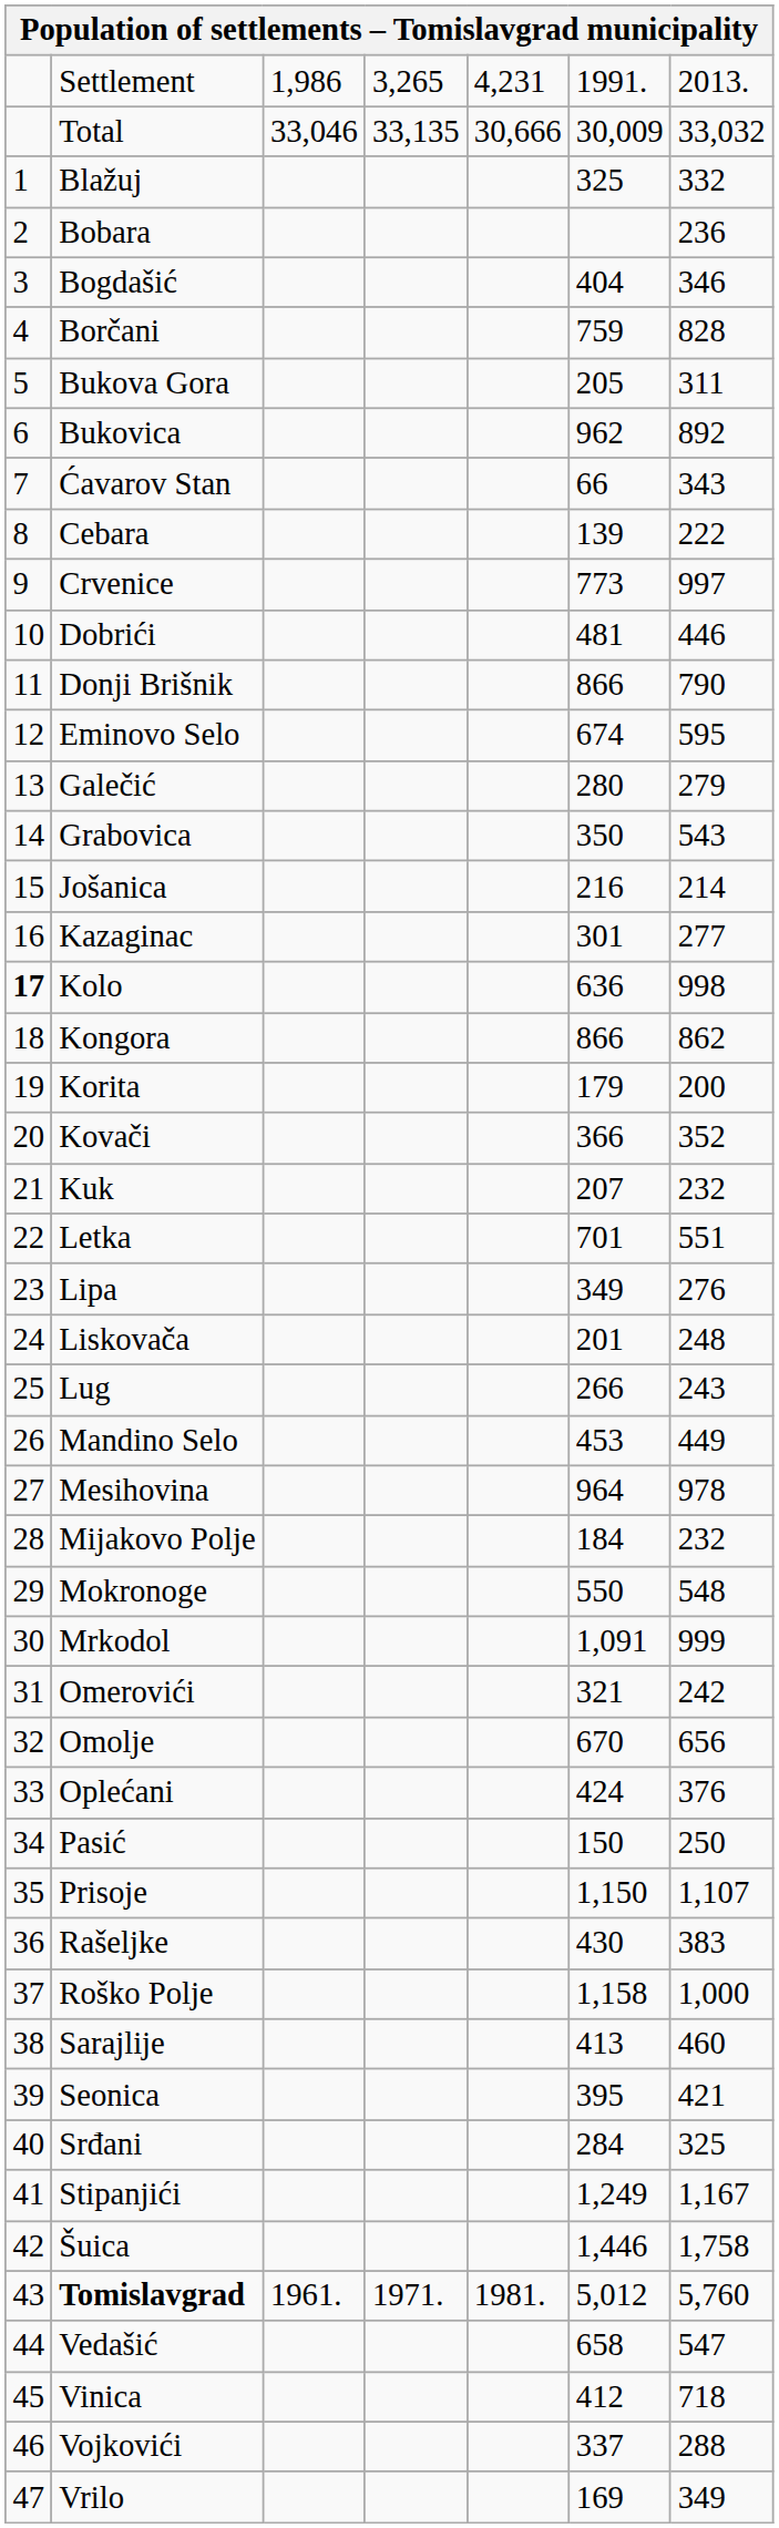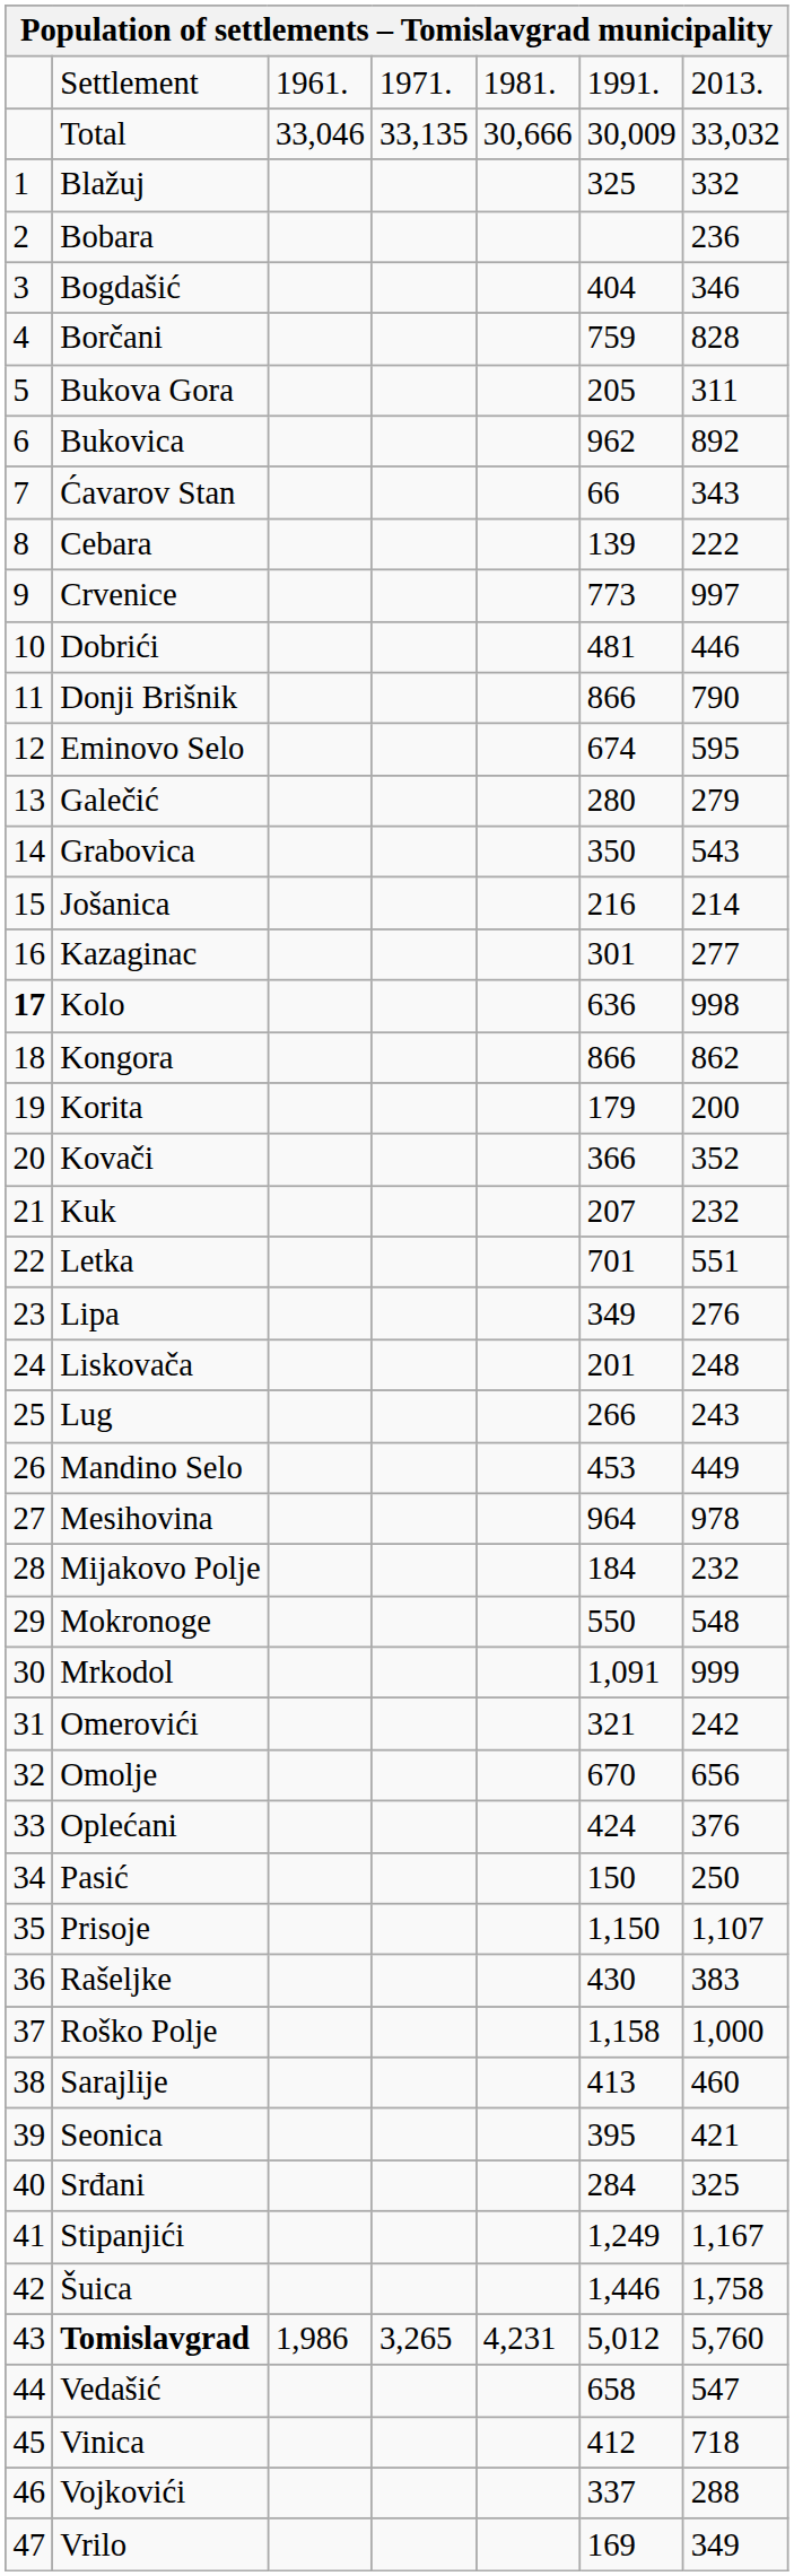 <table class="wikitable">
 <tr>
 <th colspan="7">Population of settlements – Tomislavgrad municipality</th>
 </tr>
 <tr>
 <td></td>
 <td>Settlement</td>
-<td>1,986</td>
-<td>3,265</td>
-<td>4,231</td>
+<td>1961.</td>
+<td>1971.</td>
+<td>1981.</td>
 <td>1991.</td>
 <td>2013.</td>
 </tr>
 <tr>
 <td></td>
 <td>Total</td>
 <td>33,046</td>
 <td>33,135</td>
 <td>30,666</td>
 <td>30,009</td>
 <td>33,032</td>
 </tr>
 <tr>
 <td>1</td>
 <td>Blažuj</td>
 <td></td>
 <td></td>
 <td></td>
 <td>325</td>
 <td>332</td>
 </tr>
 <tr>
 <td>2</td>
 <td>Bobara</td>
 <td></td>
 <td></td>
 <td></td>
 <td></td>
 <td>236</td>
 </tr>
 <tr>
 <td>3</td>
 <td>Bogdašić</td>
 <td></td>
 <td></td>
 <td></td>
 <td>404</td>
 <td>346</td>
 </tr>
 <tr>
 <td>4</td>
 <td>Borčani</td>
 <td></td>
 <td></td>
 <td></td>
 <td>759</td>
 <td>828</td>
 </tr>
 <tr>
 <td>5</td>
 <td>Bukova Gora</td>
 <td></td>
 <td></td>
 <td></td>
 <td>205</td>
 <td>311</td>
 </tr>
 <tr>
 <td>6</td>
 <td>Bukovica</td>
 <td></td>
 <td></td>
 <td></td>
 <td>962</td>
 <td>892</td>
 </tr>
 <tr>
 <td>7</td>
 <td>Ćavarov Stan</td>
 <td></td>
 <td></td>
 <td></td>
 <td>66</td>
 <td>343</td>
 </tr>
 <tr>
 <td>8</td>
 <td>Cebara</td>
 <td></td>
 <td></td>
 <td></td>
 <td>139</td>
 <td>222</td>
 </tr>
 <tr>
 <td>9</td>
 <td>Crvenice</td>
 <td></td>
 <td></td>
 <td></td>
 <td>773</td>
 <td>997</td>
 </tr>
 <tr>
 <td>10</td>
 <td>Dobrići</td>
 <td></td>
 <td></td>
 <td></td>
 <td>481</td>
 <td>446</td>
 </tr>
 <tr>
 <td>11</td>
 <td>Donji Brišnik</td>
 <td></td>
 <td></td>
 <td></td>
 <td>866</td>
 <td>790</td>
 </tr>
 <tr>
 <td>12</td>
 <td>Eminovo Selo</td>
 <td></td>
 <td></td>
 <td></td>
 <td>674</td>
 <td>595</td>
 </tr>
 <tr>
 <td>13</td>
 <td>Galečić</td>
 <td></td>
 <td></td>
 <td></td>
 <td>280</td>
 <td>279</td>
 </tr>
 <tr>
 <td>14</td>
 <td>Grabovica</td>
 <td></td>
 <td></td>
 <td></td>
 <td>350</td>
 <td>543</td>
 </tr>
 <tr>
 <td>15</td>
 <td>Jošanica</td>
 <td></td>
 <td></td>
 <td></td>
 <td>216</td>
 <td>214</td>
 </tr>
 <tr>
 <td>16</td>
 <td>Kazaginac</td>
 <td></td>
 <td></td>
 <td></td>
 <td>301</td>
 <td>277</td>
 </tr>
 <tr>
 <td><strong>17</strong></td>
 <td>Kolo</td>
 <td></td>
 <td></td>
 <td></td>
 <td>636</td>
 <td>998</td>
 </tr>
 <tr>
 <td>18</td>
 <td>Kongora</td>
 <td></td>
 <td></td>
 <td></td>
 <td>866</td>
 <td>862</td>
 </tr>
 <tr>
 <td>19</td>
 <td>Korita</td>
 <td></td>
 <td></td>
 <td></td>
 <td>179</td>
 <td>200</td>
 </tr>
 <tr>
 <td>20</td>
 <td>Kovači</td>
 <td></td>
 <td></td>
 <td></td>
 <td>366</td>
 <td>352</td>
 </tr>
 <tr>
 <td>21</td>
 <td>Kuk</td>
 <td></td>
 <td></td>
 <td></td>
 <td>207</td>
 <td>232</td>
 </tr>
 <tr>
 <td>22</td>
 <td>Letka</td>
 <td></td>
 <td></td>
 <td></td>
 <td>701</td>
 <td>551</td>
 </tr>
 <tr>
 <td>23</td>
 <td>Lipa</td>
 <td></td>
 <td></td>
 <td></td>
 <td>349</td>
 <td>276</td>
 </tr>
 <tr>
 <td>24</td>
 <td>Liskovača</td>
 <td></td>
 <td></td>
 <td></td>
 <td>201</td>
 <td>248</td>
 </tr>
 <tr>
 <td>25</td>
 <td>Lug</td>
 <td></td>
 <td></td>
 <td></td>
 <td>266</td>
 <td>243</td>
 </tr>
 <tr>
 <td>26</td>
 <td>Mandino Selo</td>
 <td></td>
 <td></td>
 <td></td>
 <td>453</td>
 <td>449</td>
 </tr>
 <tr>
 <td>27</td>
 <td>Mesihovina</td>
 <td></td>
 <td></td>
 <td></td>
 <td>964</td>
 <td>978</td>
 </tr>
 <tr>
 <td>28</td>
 <td>Mijakovo Polje</td>
 <td></td>
 <td></td>
 <td></td>
 <td>184</td>
 <td>232</td>
 </tr>
 <tr>
 <td>29</td>
 <td>Mokronoge</td>
 <td></td>
 <td></td>
 <td></td>
 <td>550</td>
 <td>548</td>
 </tr>
 <tr>
 <td>30</td>
 <td>Mrkodol</td>
 <td></td>
 <td></td>
 <td></td>
 <td>1,091</td>
 <td>999</td>
 </tr>
 <tr>
 <td>31</td>
 <td>Omerovići</td>
 <td></td>
 <td></td>
 <td></td>
 <td>321</td>
 <td>242</td>
 </tr>
 <tr>
 <td>32</td>
 <td>Omolje</td>
 <td></td>
 <td></td>
 <td></td>
 <td>670</td>
 <td>656</td>
 </tr>
 <tr>
 <td>33</td>
 <td>Oplećani</td>
 <td></td>
 <td></td>
 <td></td>
 <td>424</td>
 <td>376</td>
 </tr>
 <tr>
 <td>34</td>
 <td>Pasić</td>
 <td></td>
 <td></td>
 <td></td>
 <td>150</td>
 <td>250</td>
 </tr>
 <tr>
 <td>35</td>
 <td>Prisoje</td>
 <td></td>
 <td></td>
 <td></td>
 <td>1,150</td>
 <td>1,107</td>
 </tr>
 <tr>
 <td>36</td>
 <td>Rašeljke</td>
 <td></td>
 <td></td>
 <td></td>
 <td>430</td>
 <td>383</td>
 </tr>
 <tr>
 <td>37</td>
 <td>Roško Polje</td>
 <td></td>
 <td></td>
 <td></td>
 <td>1,158</td>
 <td>1,000</td>
 </tr>
 <tr>
 <td>38</td>
 <td>Sarajlije</td>
 <td></td>
 <td></td>
 <td></td>
 <td>413</td>
 <td>460</td>
 </tr>
 <tr>
 <td>39</td>
 <td>Seonica</td>
 <td></td>
 <td></td>
 <td></td>
 <td>395</td>
 <td>421</td>
 </tr>
 <tr>
 <td>40</td>
 <td>Srđani</td>
 <td></td>
 <td></td>
 <td></td>
 <td>284</td>
 <td>325</td>
 </tr>
 <tr>
 <td>41</td>
 <td>Stipanjići</td>
 <td></td>
 <td></td>
 <td></td>
 <td>1,249</td>
 <td>1,167</td>
 </tr>
 <tr>
 <td>42</td>
 <td>Šuica</td>
 <td></td>
 <td></td>
 <td></td>
 <td>1,446</td>
 <td>1,758</td>
 </tr>
 <tr>
 <td>43</td>
 <td><strong>Tomislavgrad</strong></td>
-<td>1961.</td>
-<td>1971.</td>
-<td>1981.</td>
+<td>1,986</td>
+<td>3,265</td>
+<td>4,231</td>
 <td>5,012</td>
 <td>5,760</td>
 </tr>
 <tr>
 <td>44</td>
 <td>Vedašić</td>
 <td></td>
 <td></td>
 <td></td>
 <td>658</td>
 <td>547</td>
 </tr>
 <tr>
 <td>45</td>
 <td>Vinica</td>
 <td></td>
 <td></td>
 <td></td>
 <td>412</td>
 <td>718</td>
 </tr>
 <tr>
 <td>46</td>
 <td>Vojkovići</td>
 <td></td>
 <td></td>
 <td></td>
 <td>337</td>
 <td>288</td>
 </tr>
 <tr>
 <td>47</td>
 <td>Vrilo</td>
 <td></td>
 <td></td>
 <td></td>
 <td>169</td>
 <td>349</td>
 </tr>
 </table>
